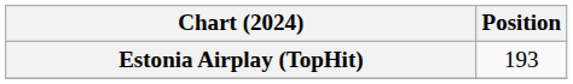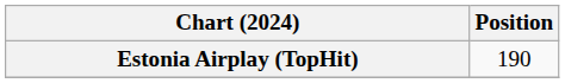 <table class="wikitable plainrowheaders" style="text-align:center;">
 <tr>
 <th scope="col" style="width:20em;">Chart (2024)</th>
 <th scope="col">Position</th>
 </tr>
 <tr>
 <th scope="row">Estonia Airplay (TopHit)</th>
-<td>193</td>
+<td>190</td>
 </tr>
 <tr>
 </tr>
 </table>
